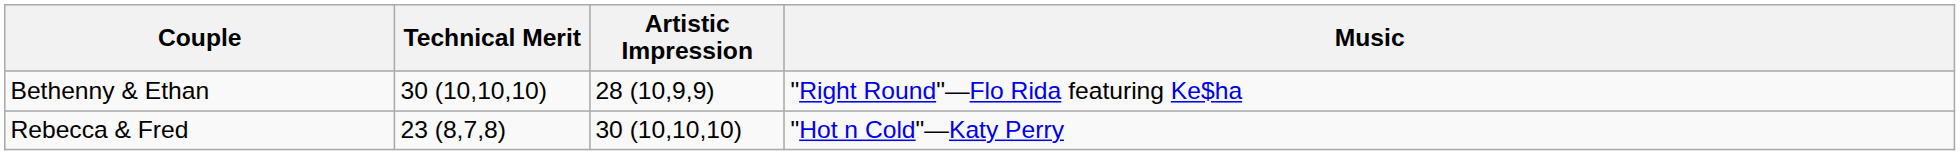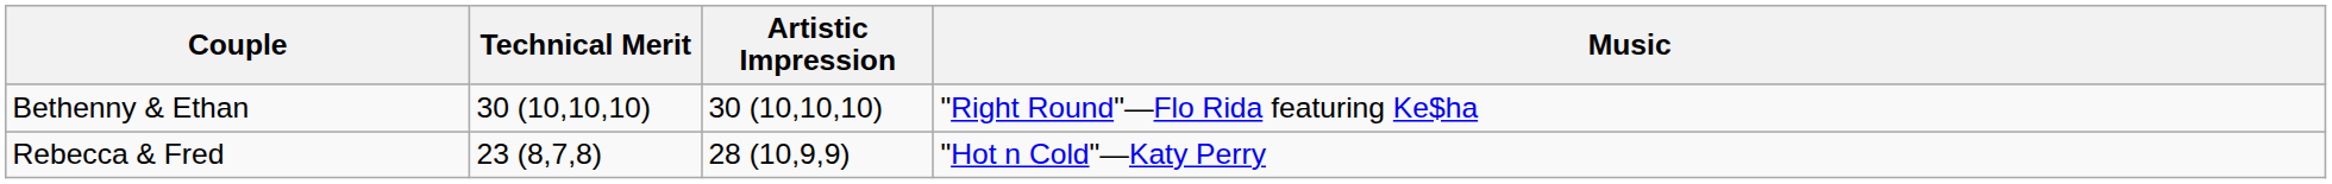 <table class="wikitable" style="width:80%;">
 <tr>
 <th style="width:20%;">Couple</th>
 <th style="width:10%;">Technical Merit</th>
 <th style="width:10%;">Artistic Impression</th>
 <th style="width:60%;">Music</th>
 </tr>
 <tr>
 <td>Bethenny & Ethan</td>
 <td>30 (10,10,10)</td>
-<td>28 (10,9,9)</td>
+<td>30 (10,10,10)</td>
 <td>"<a href='#'>Right Round</a>"—<a href='#'>Flo Rida</a> featuring <a href='#'>Ke$ha</a></td>
 </tr>
 <tr>
 <td>Rebecca & Fred</td>
 <td>23 (8,7,8)</td>
-<td>30 (10,10,10)</td>
+<td>28 (10,9,9)</td>
 <td>"<a href='#'>Hot n Cold</a>"—<a href='#'>Katy Perry</a></td>
 </tr>
 </table>
